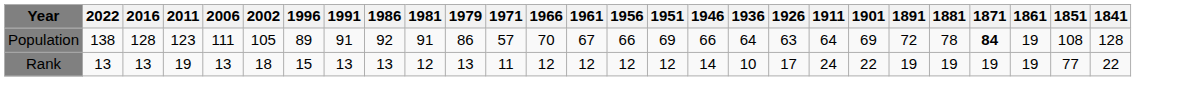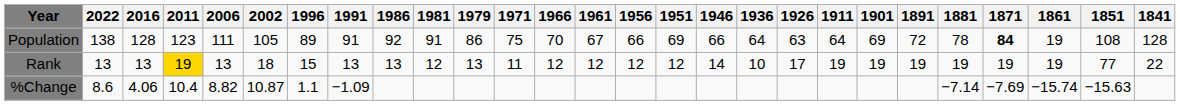 <table class="wikitable">
 <tr>
 <th style="background:grey;">Year</th>
 <th>2022</th>
 <th>2016</th>
 <th>2011</th>
 <th>2006</th>
 <th>2002</th>
 <th>1996</th>
 <th>1991</th>
 <th>1986</th>
 <th>1981</th>
 <th>1979</th>
 <th>1971</th>
 <th>1966</th>
 <th>1961</th>
 <th>1956</th>
 <th>1951</th>
 <th>1946</th>
 <th>1936</th>
 <th>1926</th>
 <th>1911</th>
 <th>1901</th>
 <th>1891</th>
 <th>1881</th>
 <th>1871</th>
 <th>1861</th>
 <th>1851</th>
 <th>1841</th>
 </tr>
 <tr align="center">
 <td style="background:grey;">Population</td>
 <td>138</td>
 <td>128</td>
 <td>123</td>
 <td>111</td>
 <td>105</td>
 <td>89</td>
 <td>91</td>
 <td>92</td>
 <td>91</td>
 <td>86</td>
-<td>57</td>
+<td>75</td>
 <td>70</td>
 <td>67</td>
 <td>66</td>
 <td>69</td>
 <td>66</td>
 <td>64</td>
 <td>63</td>
 <td>64</td>
 <td>69</td>
 <td>72</td>
 <td>78</td>
 <td><strong>84</strong></td>
 <td>19</td>
 <td>108</td>
 <td>128</td>
 </tr>
 <tr align="center">
 <td style="background:grey;">Rank</td>
 <td>13</td>
 <td>13</td>
-<td>19</td>
+<td style="background: gold;">19</td>
 <td>13</td>
 <td>18</td>
 <td>15</td>
 <td>13</td>
 <td>13</td>
 <td>12</td>
 <td>13</td>
 <td>11</td>
 <td>12</td>
 <td>12</td>
 <td>12</td>
 <td>12</td>
 <td>14</td>
 <td>10</td>
 <td>17</td>
-<td>24</td>
-<td>22</td>
+<td>19</td>
+<td>19</td>
 <td>19</td>
 <td>19</td>
 <td>19</td>
 <td>19</td>
 <td>77</td>
 <td>22</td>
 </tr>
+<tr align="center">
+<td style="background:grey;">%Change</td>
+<td>8.6</td>
+<td>4.06</td>
+<td>10.4</td>
+<td>8.82</td>
+<td>10.87</td>
+<td>1.1</td>
+<td>−1.09</td>
+<td></td>
+<td></td>
+<td></td>
+<td></td>
+<td></td>
+<td></td>
+<td></td>
+<td></td>
+<td></td>
+<td></td>
+<td></td>
+<td></td>
+<td></td>
+<td></td>
+<td>−7.14</td>
+<td>−7.69</td>
+<td>−15.74</td>
+<td>−15.63</td>
+<td></td>
+</tr>
 </table>
